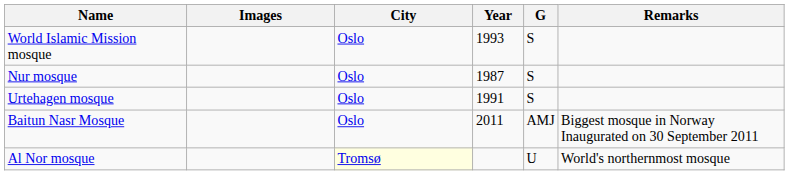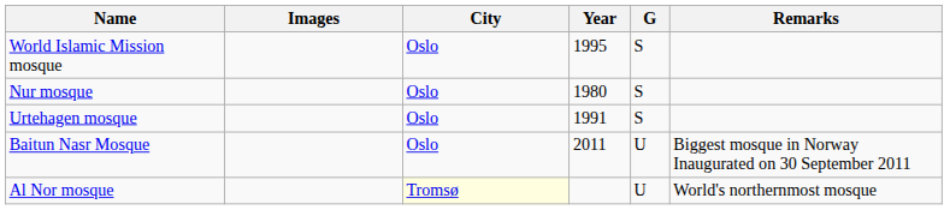 <table class="wikitable sortable">
 <tr>
 <th align=left width=200px>Name</th>
 <th align=center width=160px class=unsortable>Images</th>
 <th align=left width=150px>City</th>
 <th align=left width=050px>Year</th>
 <th align=left width=030px>G</th>
 <th align=left width=250px>Remarks</th>
 </tr>
 <tr valign=top>
 <td><a href='#'>World Islamic Mission</a> mosque</td>
 <td></td>
 <td><a href='#'>Oslo</a></td>
-<td>1993</td>
+<td>1995</td>
 <td>S</td>
 <td></td>
 </tr>
 <tr valign=top>
 <td><a href='#'>Nur mosque</a></td>
 <td></td>
 <td><a href='#'>Oslo</a></td>
-<td>1987</td>
+<td>1980</td>
 <td>S</td>
 <td></td>
 </tr>
 <tr valign=top>
 <td><a href='#'>Urtehagen mosque</a></td>
 <td></td>
 <td><a href='#'>Oslo</a></td>
 <td>1991</td>
 <td>S</td>
 <td></td>
 </tr>
 <tr valign=top>
 <td><a href='#'>Baitun Nasr Mosque</a></td>
 <td></td>
 <td><a href='#'>Oslo</a></td>
 <td>2011</td>
-<td>AMJ</td>
+<td>U</td>
 <td>Biggest mosque in Norway Inaugurated on 30 September 2011</td>
 </tr>
 <tr valign=top>
 <td><a href='#'>Al Nor mosque</a></td>
 <td></td>
 <td style="background: lightyellow;"><a href='#'>Tromsø</a></td>
 <td></td>
 <td>U</td>
 <td>World's northernmost mosque</td>
 </tr>
 </table>
